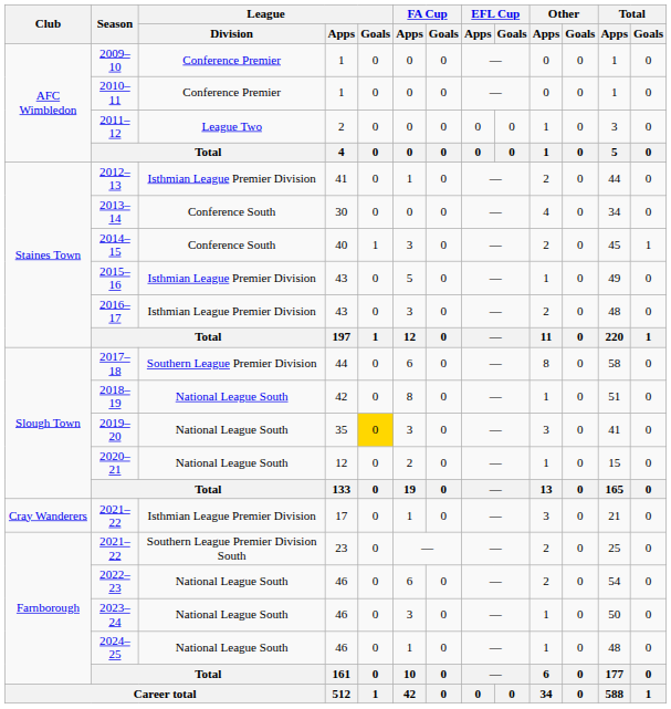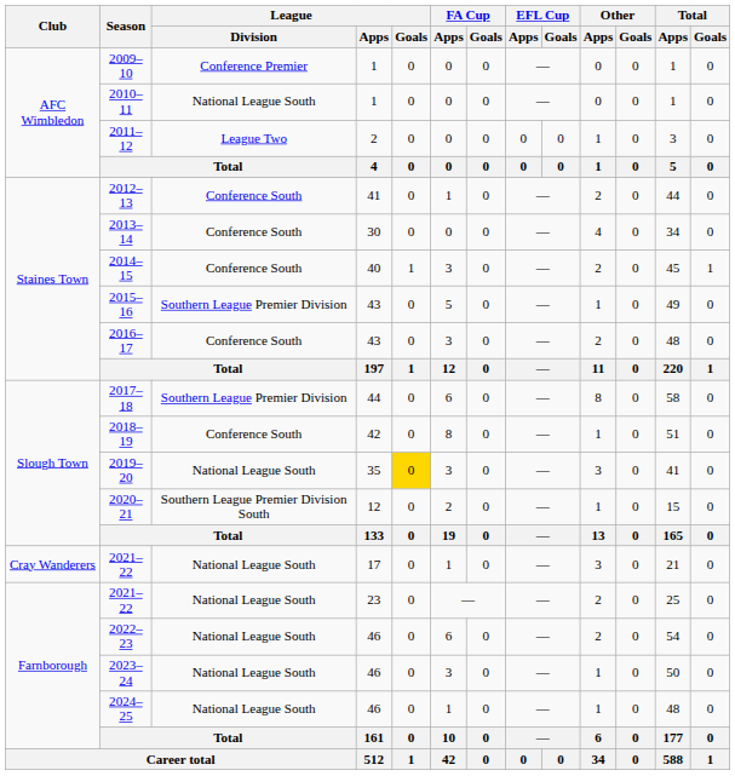 <table class="wikitable" style="text-align:center">
 <tr>
 <th rowspan="2">Club</th>
 <th rowspan="2">Season</th>
 <th colspan="3">League</th>
 <th colspan="2"><a href='#'>FA Cup</a></th>
 <th colspan="2"><a href='#'>EFL Cup</a></th>
 <th colspan="2">Other</th>
 <th colspan="2">Total</th>
 </tr>
 <tr>
 <th>Division</th>
 <th>Apps</th>
 <th>Goals</th>
 <th>Apps</th>
 <th>Goals</th>
 <th>Apps</th>
 <th>Goals</th>
 <th>Apps</th>
 <th>Goals</th>
 <th>Apps</th>
 <th>Goals</th>
 </tr>
 <tr>
 <td rowspan="4"><a href='#'>AFC Wimbledon</a></td>
 <td><a href='#'>2009–10</a></td>
 <td><a href='#'>Conference Premier</a></td>
 <td>1</td>
 <td>0</td>
 <td>0</td>
 <td>0</td>
 <td colspan="2">—</td>
 <td>0</td>
 <td>0</td>
 <td>1</td>
 <td>0</td>
 </tr>
 <tr>
 <td><a href='#'>2010–11</a></td>
-<td>Conference Premier</td>
+<td>National League South</td>
 <td>1</td>
 <td>0</td>
 <td>0</td>
 <td>0</td>
 <td colspan="2">—</td>
 <td>0</td>
 <td>0</td>
 <td>1</td>
 <td>0</td>
 </tr>
 <tr>
 <td><a href='#'>2011–12</a></td>
 <td><a href='#'>League Two</a></td>
 <td>2</td>
 <td>0</td>
 <td>0</td>
 <td>0</td>
 <td>0</td>
 <td>0</td>
 <td>1</td>
 <td>0</td>
 <td>3</td>
 <td>0</td>
 </tr>
 <tr>
 <th colspan=2>Total</th>
 <th>4</th>
 <th>0</th>
 <th>0</th>
 <th>0</th>
 <th>0</th>
 <th>0</th>
 <th>1</th>
 <th>0</th>
 <th>5</th>
 <th>0</th>
 </tr>
 <tr>
 <td rowspan="6"><a href='#'>Staines Town</a></td>
 <td><a href='#'>2012–13</a></td>
-<td><a href='#'>Isthmian League</a> Premier Division</td>
+<td><a href='#'>Conference South</a></td>
 <td>41</td>
 <td>0</td>
 <td>1</td>
 <td>0</td>
 <td colspan="2">—</td>
 <td>2</td>
 <td>0</td>
 <td>44</td>
 <td>0</td>
 </tr>
 <tr>
 <td><a href='#'>2013–14</a></td>
 <td>Conference South</td>
 <td>30</td>
 <td>0</td>
 <td>0</td>
 <td>0</td>
 <td colspan="2">—</td>
 <td>4</td>
 <td>0</td>
 <td>34</td>
 <td>0</td>
 </tr>
 <tr>
 <td><a href='#'>2014–15</a></td>
 <td>Conference South</td>
 <td>40</td>
 <td>1</td>
 <td>3</td>
 <td>0</td>
 <td colspan="2">—</td>
 <td>2</td>
 <td>0</td>
 <td>45</td>
 <td>1</td>
 </tr>
 <tr>
 <td><a href='#'>2015–16</a></td>
-<td><a href='#'>Isthmian League</a> Premier Division</td>
+<td><a href='#'>Southern League</a> Premier Division</td>
 <td>43</td>
 <td>0</td>
 <td>5</td>
 <td>0</td>
 <td colspan="2">—</td>
 <td>1</td>
 <td>0</td>
 <td>49</td>
 <td>0</td>
 </tr>
 <tr>
 <td><a href='#'>2016–17</a></td>
-<td>Isthmian League Premier Division</td>
+<td>Conference South</td>
 <td>43</td>
 <td>0</td>
 <td>3</td>
 <td>0</td>
 <td colspan="2">—</td>
 <td>2</td>
 <td>0</td>
 <td>48</td>
 <td>0</td>
 </tr>
 <tr>
 <th colspan=2>Total</th>
 <th>197</th>
 <th>1</th>
 <th>12</th>
 <th>0</th>
 <th colspan="2">—</th>
 <th>11</th>
 <th>0</th>
 <th>220</th>
 <th>1</th>
 </tr>
 <tr>
 <td rowspan="5"><a href='#'>Slough Town</a></td>
 <td><a href='#'>2017–18</a></td>
 <td><a href='#'>Southern League</a> Premier Division</td>
 <td>44</td>
 <td>0</td>
 <td>6</td>
 <td>0</td>
 <td colspan="2">—</td>
 <td>8</td>
 <td>0</td>
 <td>58</td>
 <td>0</td>
 </tr>
 <tr>
 <td><a href='#'>2018–19</a></td>
-<td><a href='#'>National League South</a></td>
+<td>Conference South</td>
 <td>42</td>
 <td>0</td>
 <td>8</td>
 <td>0</td>
 <td colspan="2">—</td>
 <td>1</td>
 <td>0</td>
 <td>51</td>
 <td>0</td>
 </tr>
 <tr>
 <td><a href='#'>2019–20</a></td>
 <td>National League South</td>
 <td>35</td>
 <td style="background: gold;">0</td>
 <td>3</td>
 <td>0</td>
 <td colspan="2">—</td>
 <td>3</td>
 <td>0</td>
 <td>41</td>
 <td>0</td>
 </tr>
 <tr>
 <td><a href='#'>2020–21</a></td>
-<td>National League South</td>
+<td>Southern League Premier Division South</td>
 <td>12</td>
 <td>0</td>
 <td>2</td>
 <td>0</td>
 <td colspan="2">—</td>
 <td>1</td>
 <td>0</td>
 <td>15</td>
 <td>0</td>
 </tr>
 <tr>
 <th colspan=2>Total</th>
 <th>133</th>
 <th>0</th>
 <th>19</th>
 <th>0</th>
 <th colspan="2">—</th>
 <th>13</th>
 <th>0</th>
 <th>165</th>
 <th>0</th>
 </tr>
 <tr>
 <td rowspan="1"><a href='#'>Cray Wanderers</a></td>
 <td><a href='#'>2021–22</a></td>
-<td>Isthmian League Premier Division</td>
+<td>National League South</td>
 <td>17</td>
 <td>0</td>
 <td>1</td>
 <td>0</td>
 <td colspan="2">—</td>
 <td>3</td>
 <td>0</td>
 <td>21</td>
 <td>0</td>
 </tr>
 <tr>
 <td rowspan="5"><a href='#'>Farnborough</a></td>
 <td><a href='#'>2021–22</a></td>
-<td>Southern League Premier Division South</td>
+<td>National League South</td>
 <td>23</td>
 <td>0</td>
 <td colspan="2">—</td>
 <td colspan="2">—</td>
 <td>2</td>
 <td>0</td>
 <td>25</td>
 <td>0</td>
 </tr>
 <tr>
 <td><a href='#'>2022–23</a></td>
 <td>National League South</td>
 <td>46</td>
 <td>0</td>
 <td>6</td>
 <td>0</td>
 <td colspan="2">—</td>
 <td>2</td>
 <td>0</td>
 <td>54</td>
 <td>0</td>
 </tr>
 <tr>
 <td><a href='#'>2023–24</a></td>
 <td>National League South</td>
 <td>46</td>
 <td>0</td>
 <td>3</td>
 <td>0</td>
 <td colspan="2">—</td>
 <td>1</td>
 <td>0</td>
 <td>50</td>
 <td>0</td>
 </tr>
 <tr>
 <td><a href='#'>2024–25</a></td>
 <td>National League South</td>
 <td>46</td>
 <td>0</td>
 <td>1</td>
 <td>0</td>
 <td colspan="2">—</td>
 <td>1</td>
 <td>0</td>
 <td>48</td>
 <td>0</td>
 </tr>
 <tr>
 <th colspan=2>Total</th>
 <th>161</th>
 <th>0</th>
 <th>10</th>
 <th>0</th>
 <th colspan="2">—</th>
 <th>6</th>
 <th>0</th>
 <th>177</th>
 <th>0</th>
 </tr>
 <tr>
 <th colspan=3>Career total</th>
 <th>512</th>
 <th>1</th>
 <th>42</th>
 <th>0</th>
 <th>0</th>
 <th>0</th>
 <th>34</th>
 <th>0</th>
 <th>588</th>
 <th>1</th>
 </tr>
 </table>
